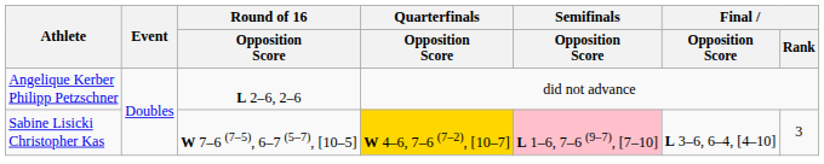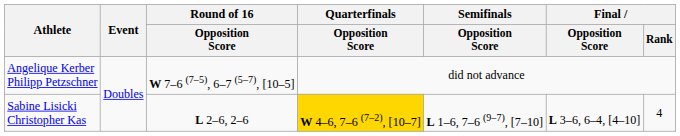 <table class=wikitable style="font-size:90%">
 <tr>
 <th rowspan="2">Athlete</th>
 <th rowspan="2">Event</th>
 <th>Round of 16</th>
 <th>Quarterfinals</th>
 <th>Semifinals</th>
 <th colspan=2>Final / </th>
 </tr>
 <tr style="font-size:95%">
 <th>Opposition<br>Score</th>
 <th>Opposition<br>Score</th>
 <th>Opposition<br>Score</th>
 <th>Opposition<br>Score</th>
 <th>Rank</th>
 </tr>
 <tr align=center>
 <td align=left><a href='#'>Angelique Kerber</a><br><a href='#'>Philipp Petzschner</a></td>
 <td align=left rowspan=2><a href='#'>Doubles</a></td>
-<td><br><strong>L</strong> 2–6, 2–6</td>
+<td><br><strong>W</strong> 7–6 <sup>(7–5)</sup>, 6–7 <sup>(5–7)</sup>, [10–5]</td>
 <td colspan=4>did not advance</td>
 </tr>
 <tr align=center>
 <td align=left><a href='#'>Sabine Lisicki</a><br><a href='#'>Christopher Kas</a></td>
-<td><br><strong>W</strong> 7–6 <sup>(7–5)</sup>, 6–7 <sup>(5–7)</sup>, [10–5]</td>
+<td><br><strong>L</strong> 2–6, 2–6</td>
 <td style="background: gold;"><br><strong>W</strong> 4–6, 7–6 <sup>(7–2)</sup>, [10–7]</td>
-<td style="background: pink;"><br><strong>L</strong> 1–6, 7–6 <sup>(9–7)</sup>, [7–10]</td>
+<td><br><strong>L</strong> 1–6, 7–6 <sup>(9–7)</sup>, [7–10]</td>
 <td> <br> <strong>L</strong> 3–6, 6–4, [4–10]</td>
-<td>3</td>
+<td>4</td>
 </tr>
 </table>
